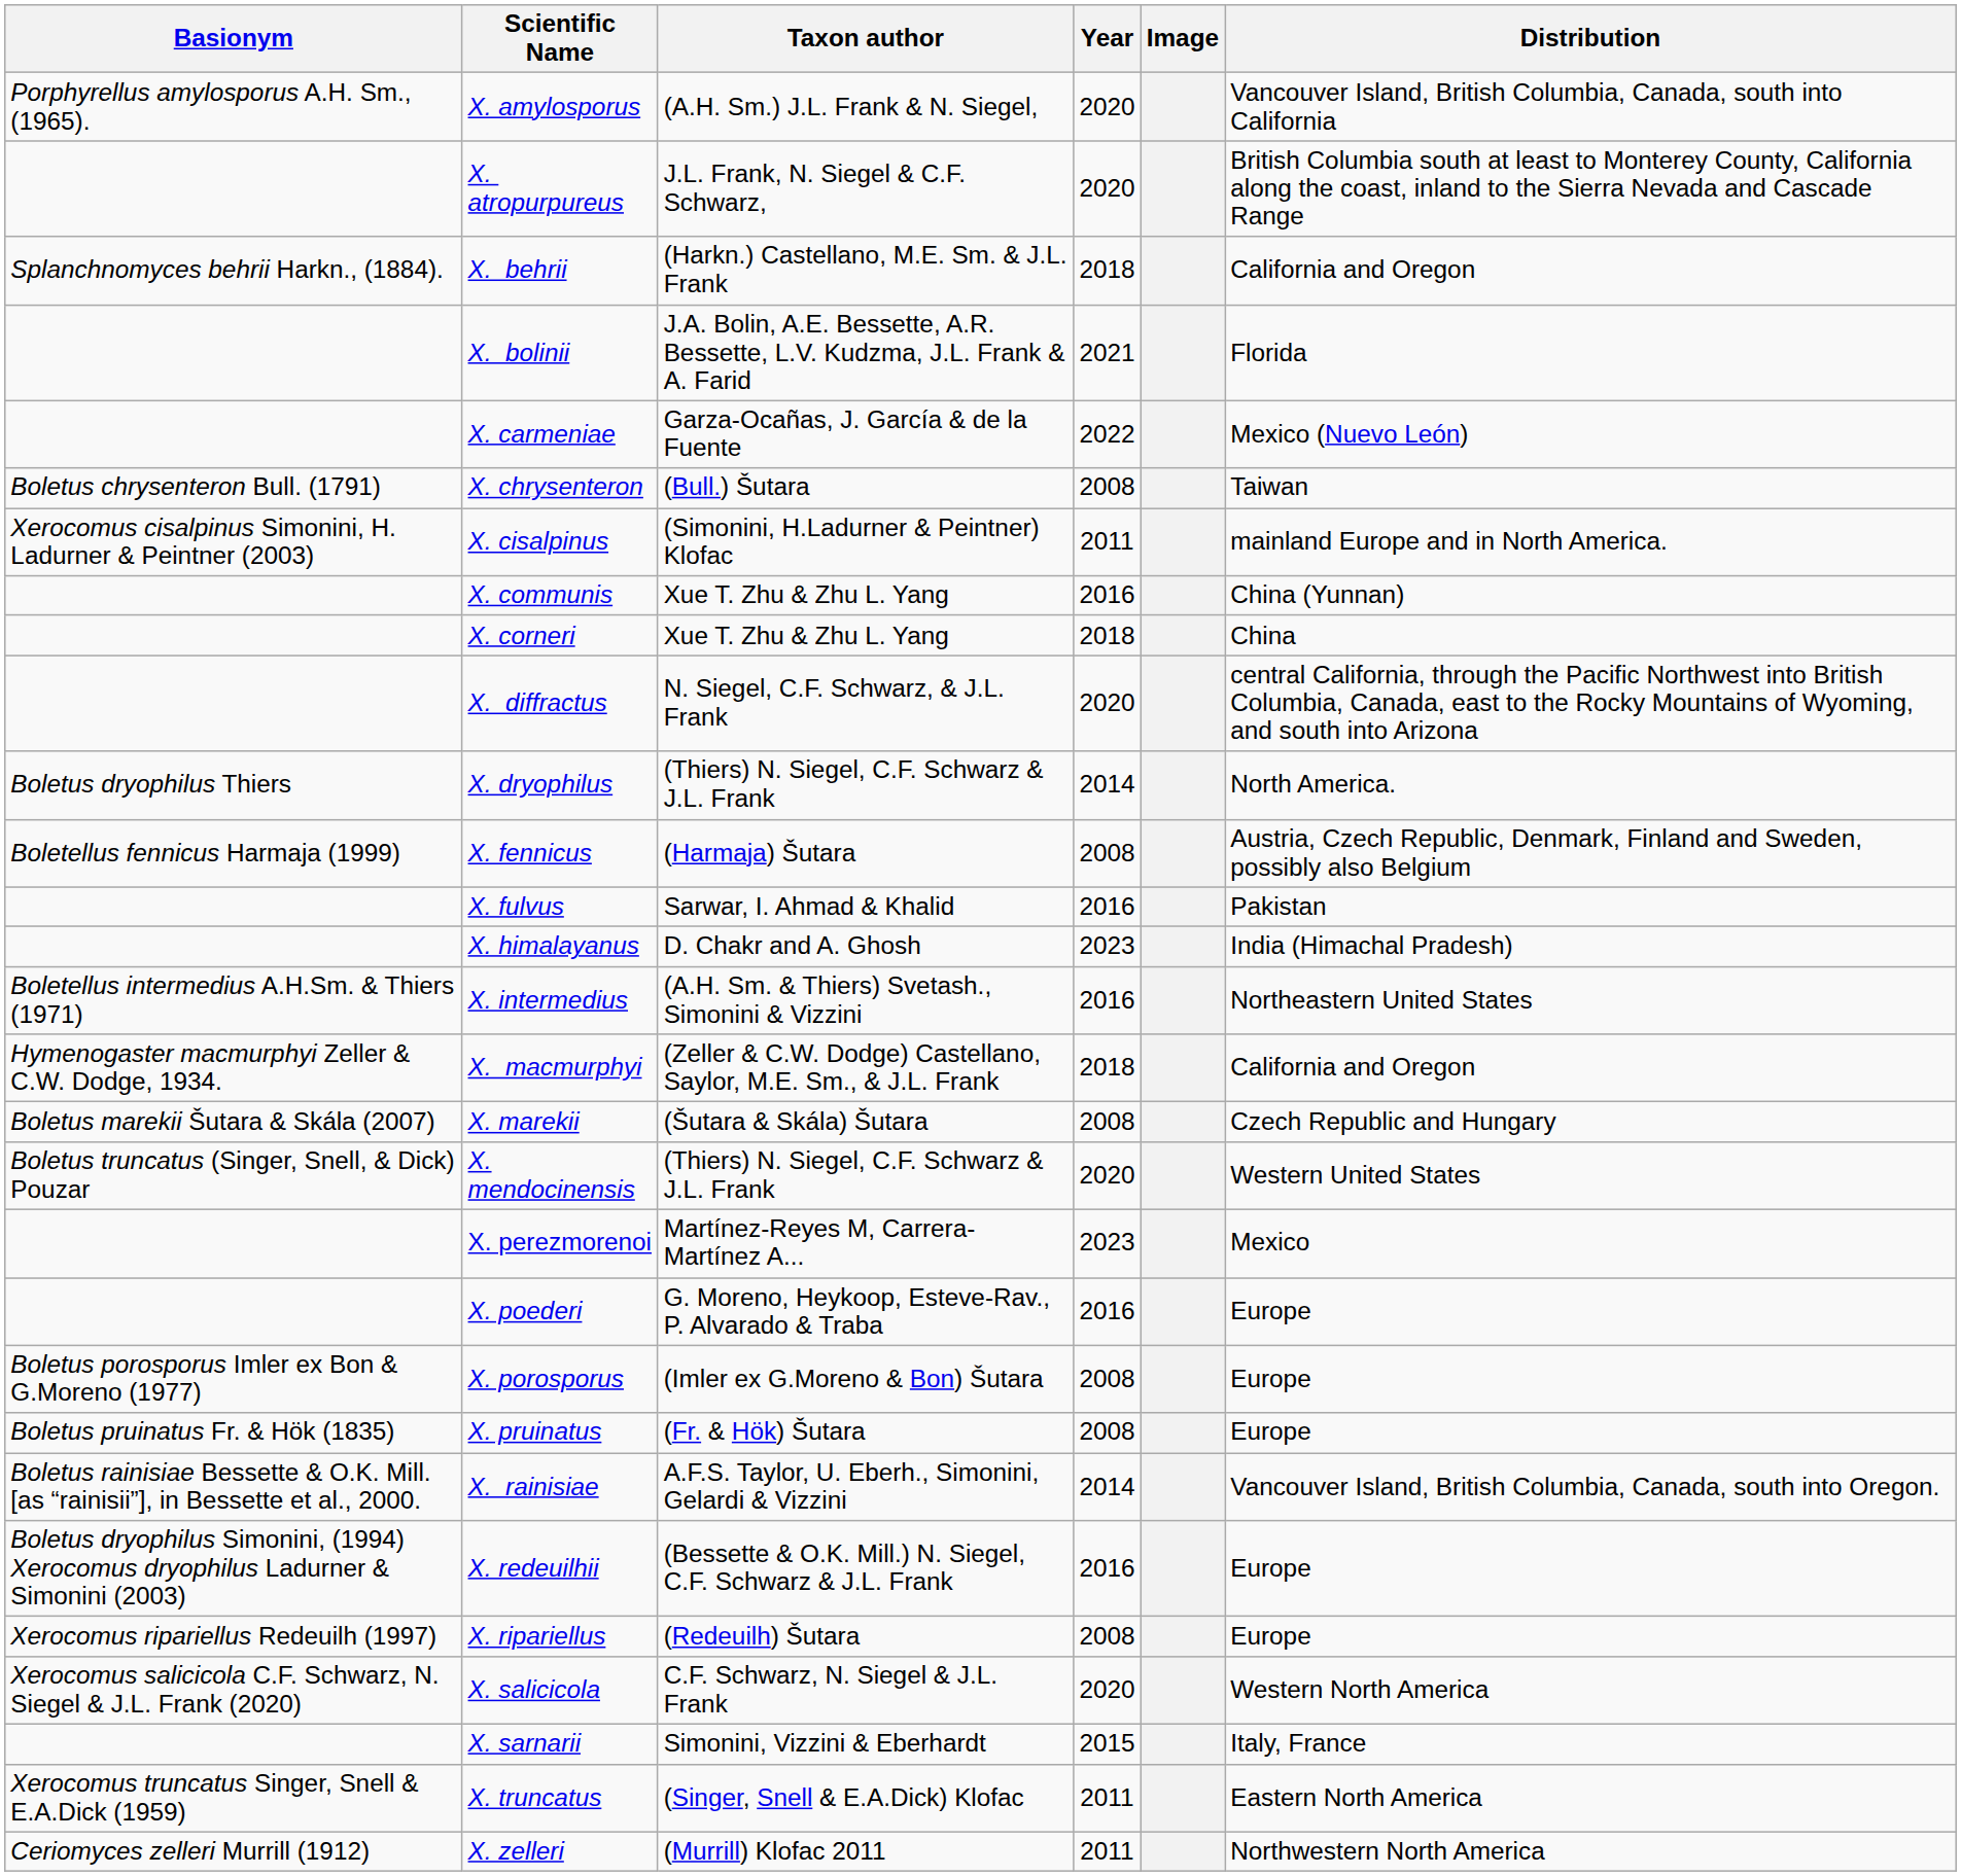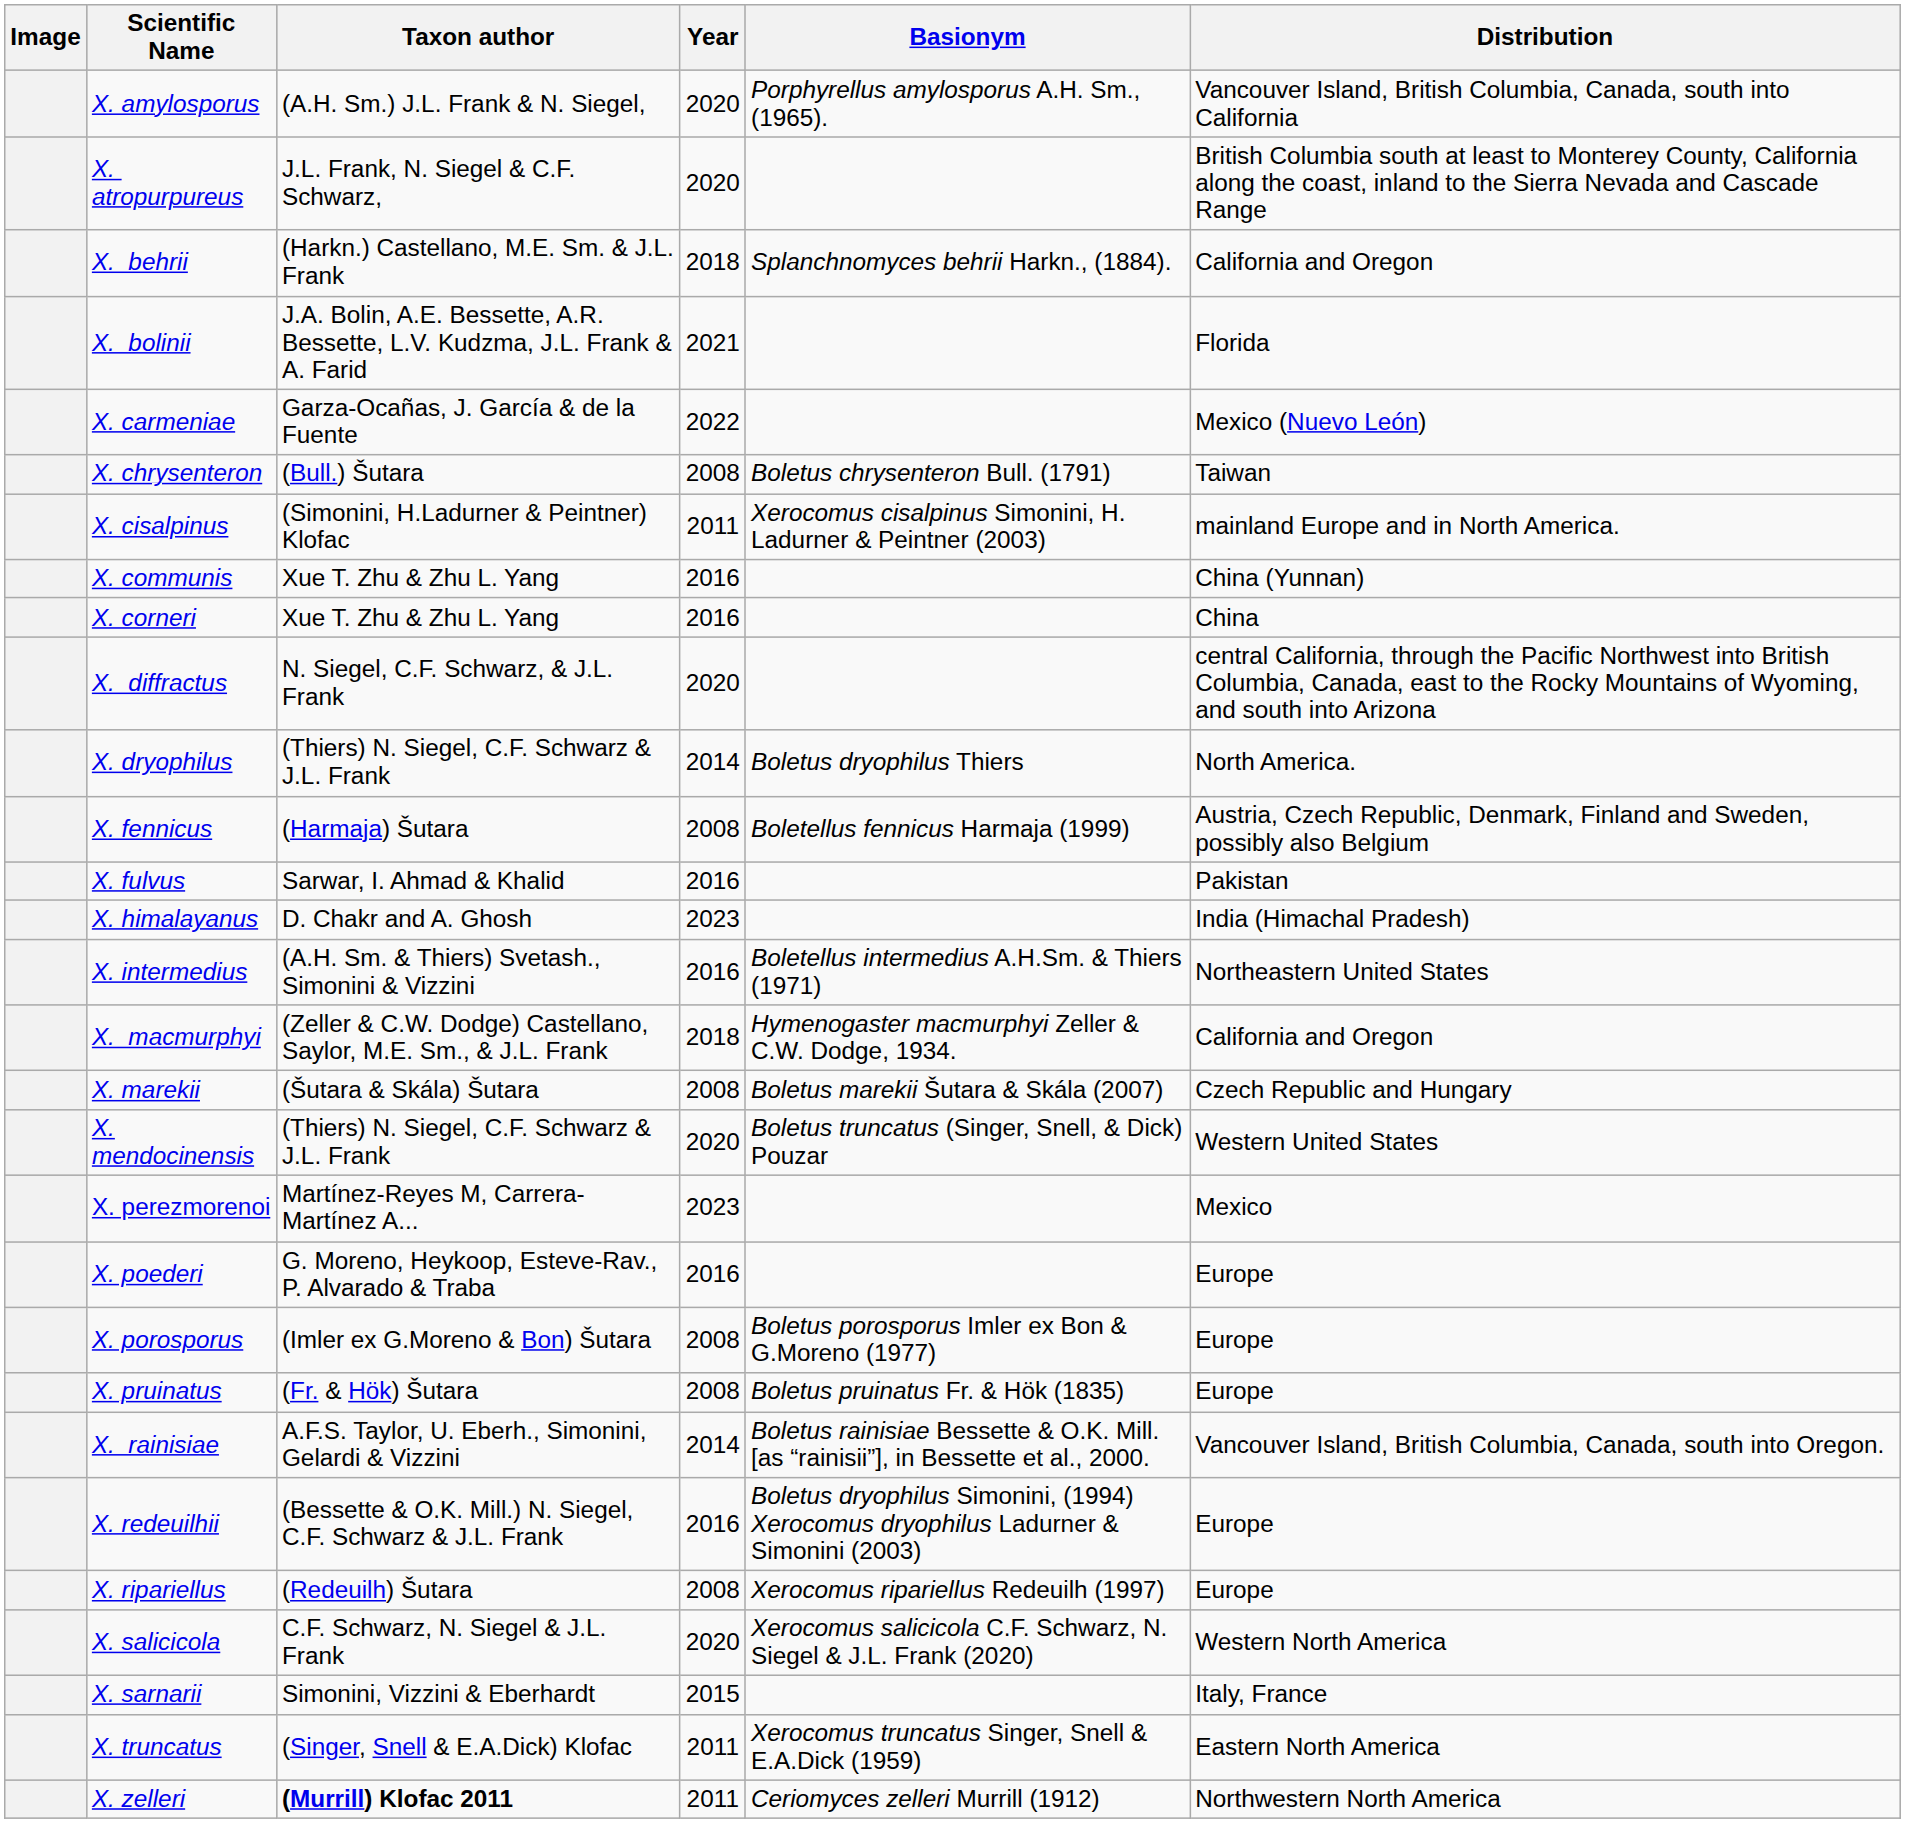 <table class="wikitable sortable">
 <tr>
-<th><a href='#'>Basionym</a></th>
+<th>Image</th>
 <th>Scientific Name</th>
 <th>Taxon author</th>
 <th>Year</th>
-<th>Image</th>
+<th><a href='#'>Basionym</a></th>
 <th>Distribution</th>
 </tr>
 <tr>
-<td><em>Porphyrellus amylosporus</em> A.H. Sm., (1965).</td>
+<th scope="row"></th>
 <td><em><a href='#'>X. amylosporus</a></em></td>
 <td>(A.H. Sm.) J.L. Frank & N. Siegel,</td>
 <td style="text-align:center;">2020</td>
-<th scope="row"></th>
+<td><em>Porphyrellus amylosporus</em> A.H. Sm., (1965).</td>
 <td>Vancouver Island, British Columbia, Canada, south into California</td>
 </tr>
 <tr>
-<td></td>
+<th scope="row"></th>
 <td><em><a href='#'>X.  atropurpureus</a></em></td>
 <td>J.L. Frank, N. Siegel & C.F. Schwarz,</td>
 <td style="text-align:center;">2020</td>
-<th scope="row"></th>
+<td></td>
 <td>British Columbia south at least to Monterey County, California along the coast, inland to the Sierra Nevada and Cascade Range</td>
 </tr>
 <tr>
-<td><em> Splanchnomyces behrii</em> Harkn., (1884).</td>
+<th scope="row"></th>
 <td><em><a href='#'>X.  behrii</a></em></td>
 <td>(Harkn.) Castellano, M.E. Sm. & J.L. Frank</td>
 <td style="text-align:center;">2018</td>
-<th scope="row"></th>
+<td><em> Splanchnomyces behrii</em> Harkn., (1884).</td>
 <td>California and Oregon</td>
 </tr>
 <tr>
-<td></td>
+<th scope="row"></th>
 <td><em><a href='#'>X.  bolinii</a></em></td>
 <td>J.A. Bolin, A.E. Bessette, A.R. Bessette, L.V. Kudzma, J.L. Frank & A. Farid</td>
 <td style="text-align:center;">2021</td>
-<th scope="row"></th>
+<td></td>
 <td>Florida</td>
 </tr>
 <tr>
-<td></td>
+<th scope="row"></th>
 <td><em><a href='#'>X. carmeniae</a></em></td>
 <td>Garza-Ocañas, J.  García  & de  la Fuente</td>
 <td style="text-align:center;">2022</td>
-<th scope="row"></th>
+<td></td>
 <td>Mexico (<a href='#'>Nuevo  León</a>)</td>
 </tr>
 <tr>
-<td><em>Boletus chrysenteron</em> Bull. (1791)</td>
+<th scope="row"></th>
 <td><em><a href='#'>X. chrysenteron</a></em></td>
 <td>(<a href='#'>Bull.</a>) Šutara</td>
 <td style="text-align:center;">2008</td>
-<th scope="row"></th>
+<td><em>Boletus chrysenteron</em> Bull. (1791)</td>
 <td>Taiwan</td>
 </tr>
 <tr>
-<td><em>Xerocomus cisalpinus</em> Simonini, H. Ladurner & Peintner (2003)</td>
+<th scope="row"></th>
 <td><em><a href='#'>X. cisalpinus</a></em></td>
 <td>(Simonini, H.Ladurner & Peintner) Klofac</td>
 <td style="text-align:center;">2011</td>
-<th scope="row"></th>
+<td><em>Xerocomus cisalpinus</em> Simonini, H. Ladurner & Peintner (2003)</td>
 <td>mainland Europe and in North America.</td>
 </tr>
 <tr>
-<td></td>
+<th scope="row"></th>
 <td><em><a href='#'>X. communis</a></em></td>
 <td>Xue T. Zhu & Zhu L. Yang</td>
 <td style="text-align:center;">2016</td>
-<th scope="row"></th>
+<td></td>
 <td>China (Yunnan)</td>
 </tr>
 <tr>
-<td></td>
+<th scope="row"></th>
 <td><em><a href='#'>X. corneri</a></em></td>
 <td>Xue T. Zhu & Zhu L. Yang</td>
-<td style="text-align:center;">2018</td>
-<th scope="row"></th>
+<td style="text-align:center;">2016</td>
+<td></td>
 <td>China</td>
 </tr>
 <tr>
-<td></td>
+<th scope="row"></th>
 <td><em><a href='#'>X.  diffractus</a></em></td>
 <td>N. Siegel, C.F. Schwarz, & J.L. Frank</td>
 <td style="text-align:center;">2020</td>
-<th scope="row"></th>
+<td></td>
 <td>central California, through the Pacific Northwest into British Columbia, Canada, east to the Rocky Mountains of Wyoming, and south into Arizona</td>
 </tr>
 <tr>
-<td><em>Boletus dryophilus</em> Thiers</td>
+<th scope="row"></th>
 <td><em><a href='#'>X. dryophilus</a></em></td>
 <td>(Thiers) N. Siegel, C.F. Schwarz & J.L. Frank</td>
 <td style="text-align:center;">2014</td>
-<th scope="row"></th>
+<td><em>Boletus dryophilus</em> Thiers</td>
 <td>North America.</td>
 </tr>
 <tr>
-<td><em>Boletellus fennicus</em> Harmaja (1999)</td>
+<th scope="row"></th>
 <td><em><a href='#'>X. fennicus</a></em></td>
 <td>(<a href='#'>Harmaja</a>) Šutara</td>
 <td style="text-align:center;">2008</td>
-<th scope="row"></th>
+<td><em>Boletellus fennicus</em> Harmaja (1999)</td>
 <td>Austria, Czech Republic, Denmark, Finland and Sweden, possibly also Belgium</td>
 </tr>
 <tr>
-<td></td>
+<th scope="row"></th>
 <td><em><a href='#'>X. fulvus</a></em></td>
 <td>Sarwar, I. Ahmad & Khalid</td>
 <td style="text-align:center;">2016</td>
-<th scope="row"></th>
+<td></td>
 <td>Pakistan</td>
 </tr>
 <tr>
-<td></td>
+<th scope="row"></th>
 <td><em><a href='#'>X. himalayanus</a></em></td>
 <td>D. Chakr and A. Ghosh</td>
 <td style="text-align:center;">2023</td>
-<th scope="row"></th>
+<td></td>
 <td>India (Himachal Pradesh)</td>
 </tr>
 <tr>
-<td><em>Boletellus intermedius</em> A.H.Sm. & Thiers (1971)</td>
+<th scope="row"></th>
 <td><em><a href='#'>X. intermedius</a></em></td>
 <td>(A.H. Sm. & Thiers) Svetash., Simonini & Vizzini</td>
 <td style="text-align:center;">2016</td>
-<th scope="row"></th>
+<td><em>Boletellus intermedius</em> A.H.Sm. & Thiers (1971)</td>
 <td>Northeastern United States</td>
 </tr>
 <tr>
-<td><em>Hymenogaster macmurphyi</em> Zeller & C.W. Dodge,  1934.</td>
+<th scope="row"></th>
 <td><em><a href='#'>X.  macmurphyi</a></em></td>
 <td>(Zeller & C.W. Dodge) Castellano, Saylor, M.E. Sm., & J.L. Frank</td>
 <td style="text-align:center;">2018</td>
-<th scope="row"></th>
+<td><em>Hymenogaster macmurphyi</em> Zeller & C.W. Dodge,  1934.</td>
 <td>California and Oregon</td>
 </tr>
 <tr>
-<td><em>Boletus marekii</em> Šutara & Skála (2007)</td>
+<th scope="row"></th>
 <td><em><a href='#'>X. marekii</a></em></td>
 <td>(Šutara & Skála) Šutara</td>
 <td style="text-align:center;">2008</td>
-<th scope="row"></th>
+<td><em>Boletus marekii</em> Šutara & Skála (2007)</td>
 <td>Czech Republic and Hungary</td>
 </tr>
 <tr>
-<td><em>Boletus truncatus</em> (Singer, Snell, & Dick) Pouzar</td>
+<th scope="row"></th>
 <td><em><a href='#'>X. mendocinensis</a></em></td>
 <td>(Thiers) N. Siegel, C.F. Schwarz & J.L. Frank</td>
 <td style="text-align:center;">2020</td>
-<th scope="row"></th>
+<td><em>Boletus truncatus</em> (Singer, Snell, & Dick) Pouzar</td>
 <td>Western United States</td>
 </tr>
 <tr>
-<td></td>
+<th scope="row"></th>
 <td><a href='#'>X. perezmorenoi</a></td>
 <td>Martínez-Reyes M, Carrera-Martínez A...<br></td>
 <td>2023</td>
-<th scope="row"></th>
+<td></td>
 <td>Mexico</td>
 </tr>
 <tr>
-<td></td>
+<th scope="row"></th>
 <td><em><a href='#'>X. poederi</a></em></td>
 <td>G. Moreno, Heykoop, Esteve-Rav., P. Alvarado & Traba</td>
 <td style="text-align:center;">2016</td>
-<th scope="row"></th>
+<td></td>
 <td>Europe</td>
 </tr>
 <tr>
-<td><em>Boletus porosporus</em> Imler ex Bon & G.Moreno (1977)</td>
+<th scope="row"></th>
 <td><em><a href='#'>X. porosporus</a></em></td>
 <td>(Imler ex G.Moreno & <a href='#'>Bon</a>) Šutara</td>
 <td style="text-align:center;">2008</td>
-<th scope="row"></th>
+<td><em>Boletus porosporus</em> Imler ex Bon & G.Moreno (1977)</td>
 <td>Europe</td>
 </tr>
 <tr>
-<td><em>Boletus pruinatus</em> Fr. & Hök (1835)</td>
+<th scope="row"></th>
 <td><em><a href='#'>X. pruinatus</a></em></td>
 <td>(<a href='#'>Fr.</a> & <a href='#'>Hök</a>) Šutara</td>
 <td style="text-align:center;">2008</td>
-<th scope="row"></th>
+<td><em>Boletus pruinatus</em> Fr. & Hök (1835)</td>
 <td>Europe</td>
 </tr>
 <tr>
-<td><em>Boletus rainisiae</em> Bessette & O.K. Mill. [as “rainisii”], in Bessette et al.,  2000.</td>
+<th scope="row"></th>
 <td><em><a href='#'>X.  rainisiae</a></em></td>
 <td>A.F.S. Taylor, U. Eberh., Simonini, Gelardi & Vizzini</td>
 <td style="text-align:center;">2014</td>
-<th scope="row"></th>
+<td><em>Boletus rainisiae</em> Bessette & O.K. Mill. [as “rainisii”], in Bessette et al.,  2000.</td>
 <td>Vancouver Island, British Columbia, Canada, south into Oregon.</td>
 </tr>
 <tr>
-<td><em>Boletus dryophilus</em> Simonini, (1994)<br><em>Xerocomus dryophilus</em> Ladurner & Simonini (2003)</td>
+<th scope="row"></th>
 <td><em><a href='#'>X. redeuilhii</a></em></td>
 <td>(Bessette & O.K. Mill.) N. Siegel, C.F. Schwarz & J.L. Frank</td>
 <td style="text-align:center;">2016</td>
-<th scope="row"></th>
+<td><em>Boletus dryophilus</em> Simonini, (1994)<br><em>Xerocomus dryophilus</em> Ladurner & Simonini (2003)</td>
 <td>Europe</td>
 </tr>
 <tr>
-<td><em>Xerocomus ripariellus</em> Redeuilh (1997)</td>
+<th scope="row"></th>
 <td><em><a href='#'>X. ripariellus</a></em></td>
 <td>(<a href='#'>Redeuilh</a>) Šutara</td>
 <td style="text-align:center;">2008</td>
-<th scope="row"></th>
+<td><em>Xerocomus ripariellus</em> Redeuilh (1997)</td>
 <td>Europe</td>
 </tr>
 <tr>
-<td><em>Xerocomus salicicola</em> C.F. Schwarz, N. Siegel & J.L. Frank (2020)</td>
+<th scope="row"></th>
 <td><em><a href='#'>X. salicicola</a></em></td>
 <td>C.F. Schwarz, N. Siegel & J.L. Frank</td>
 <td style="text-align:center;">2020</td>
-<th scope="row"></th>
+<td><em>Xerocomus salicicola</em> C.F. Schwarz, N. Siegel & J.L. Frank (2020)</td>
 <td>Western North America</td>
 </tr>
 <tr>
-<td></td>
+<th scope="row"></th>
 <td><em><a href='#'>X. sarnarii</a></em></td>
 <td>Simonini, Vizzini & Eberhardt</td>
 <td style="text-align:center;">2015</td>
-<th scope="row"></th>
+<td></td>
 <td>Italy, France</td>
 </tr>
 <tr>
-<td><em>Xerocomus truncatus</em> Singer, Snell & E.A.Dick (1959)</td>
+<th scope="row"></th>
 <td><em><a href='#'>X. truncatus</a></em></td>
 <td>(<a href='#'>Singer</a>, <a href='#'>Snell</a> & E.A.Dick) Klofac</td>
 <td style="text-align:center;">2011</td>
-<th scope="row"></th>
+<td><em>Xerocomus truncatus</em> Singer, Snell & E.A.Dick (1959)</td>
 <td>Eastern North America</td>
 </tr>
 <tr>
+<th scope="row"></th>
+<td><em><a href='#'>X. zelleri</a></em></td>
+<td><strong>(<a href='#'>Murrill</a>) Klofac 2011</strong></td>
+<td style="text-align:center;">2011</td>
 <td><em>Ceriomyces zelleri</em> Murrill (1912)</td>
-<td><em><a href='#'>X. zelleri</a></em></td>
-<td>(<a href='#'>Murrill</a>) Klofac 2011</td>
-<td style="text-align:center;">2011</td>
-<th scope="row"></th>
 <td>Northwestern North America</td>
 </tr>
 </table>
